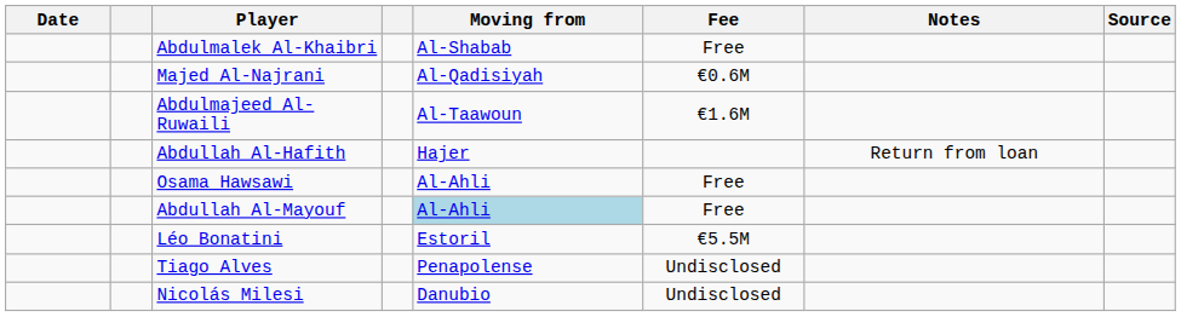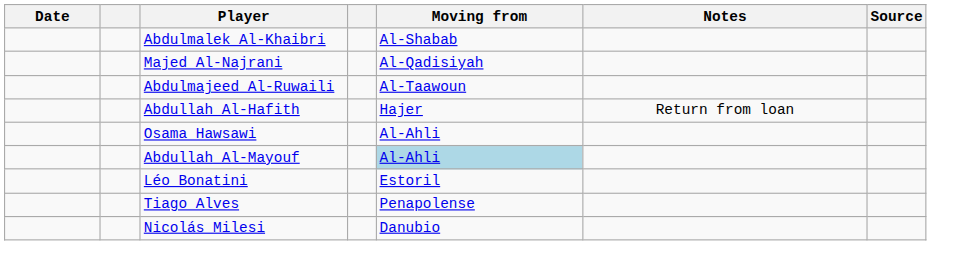 <table class="wikitable sortable">
 <tr>
 <th style="width:80px;">Date</th>
 <th style="width:30px;"></th>
 <th style="width:180px;">Player</th>
 <th style="width:20px;"></th>
 <th style="width:180px;">Moving from</th>
-<th style="width:120px;" class="unsortable">Fee</th>
 <th style="width:250px;" class="unsortable">Notes</th>
 <th style="width:20px;">Source</th>
 </tr>
 <tr>
 <td></td>
 <td align=center></td>
 <td> <a href='#'>Abdulmalek Al-Khaibri</a></td>
 <td align=center></td>
 <td> <a href='#'>Al-Shabab</a></td>
-<td align=center>Free</td>
 <td align=center></td>
 <td></td>
 </tr>
 <tr>
 <td></td>
 <td align=center></td>
 <td> <a href='#'>Majed Al-Najrani</a></td>
 <td align=center></td>
 <td> <a href='#'>Al-Qadisiyah</a></td>
-<td align=center>€0.6M</td>
 <td align=center></td>
 <td></td>
 </tr>
 <tr>
 <td></td>
 <td align=center></td>
 <td> <a href='#'>Abdulmajeed Al-Ruwaili</a></td>
 <td align=center></td>
 <td> <a href='#'>Al-Taawoun</a></td>
-<td align=center>€1.6M</td>
 <td align=center></td>
 <td></td>
 </tr>
 <tr>
 <td></td>
 <td align=center></td>
 <td> <a href='#'>Abdullah Al-Hafith</a></td>
 <td align=center></td>
 <td> <a href='#'>Hajer</a></td>
-<td align=center></td>
 <td align=center>Return from loan</td>
 <td></td>
 </tr>
 <tr>
 <td></td>
 <td align=center></td>
 <td> <a href='#'>Osama Hawsawi</a></td>
 <td align=center></td>
 <td> <a href='#'>Al-Ahli</a></td>
-<td align=center>Free</td>
 <td align=center></td>
 <td></td>
 </tr>
 <tr>
 <td></td>
 <td align=center></td>
 <td> <a href='#'>Abdullah Al-Mayouf</a></td>
 <td align=center></td>
 <td style="background: lightblue;"> <a href='#'>Al-Ahli</a></td>
-<td align=center>Free</td>
 <td align=center></td>
 <td></td>
 </tr>
 <tr>
 <td></td>
 <td align=center></td>
 <td> <a href='#'>Léo Bonatini</a></td>
 <td align=center></td>
 <td> <a href='#'>Estoril</a></td>
-<td align=center>€5.5M</td>
 <td align=center></td>
 <td></td>
 </tr>
 <tr>
 <td></td>
 <td align=center></td>
 <td> <a href='#'>Tiago Alves</a></td>
 <td align=center></td>
 <td> <a href='#'>Penapolense</a></td>
-<td align=center>Undisclosed</td>
 <td align=center></td>
 <td></td>
 </tr>
 <tr>
 <td></td>
 <td align=center></td>
 <td> <a href='#'>Nicolás Milesi</a></td>
 <td align=center></td>
 <td> <a href='#'>Danubio</a></td>
-<td align=center>Undisclosed</td>
 <td align=center></td>
 <td></td>
 </tr>
 </table>
